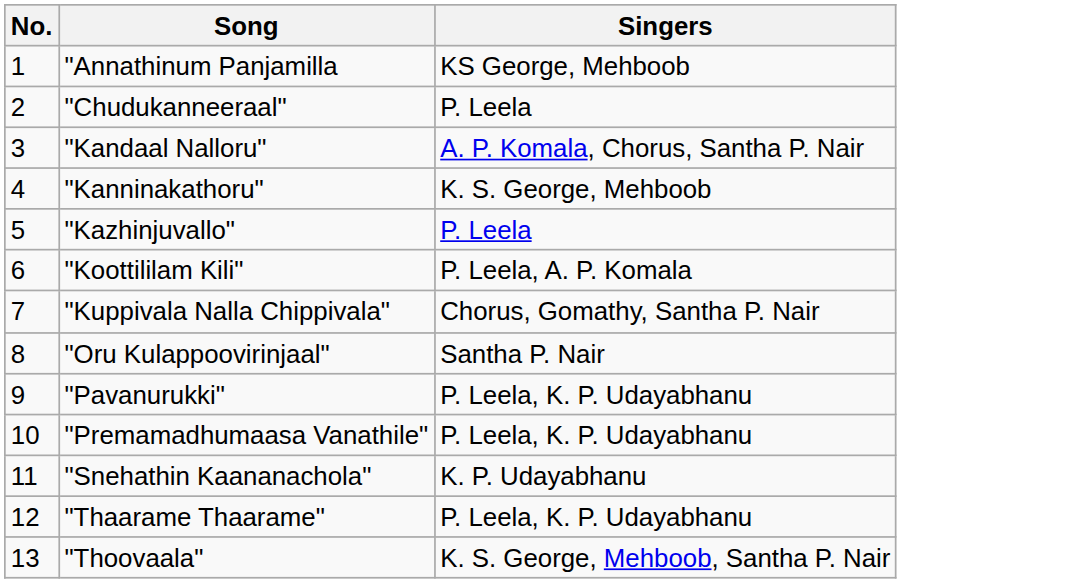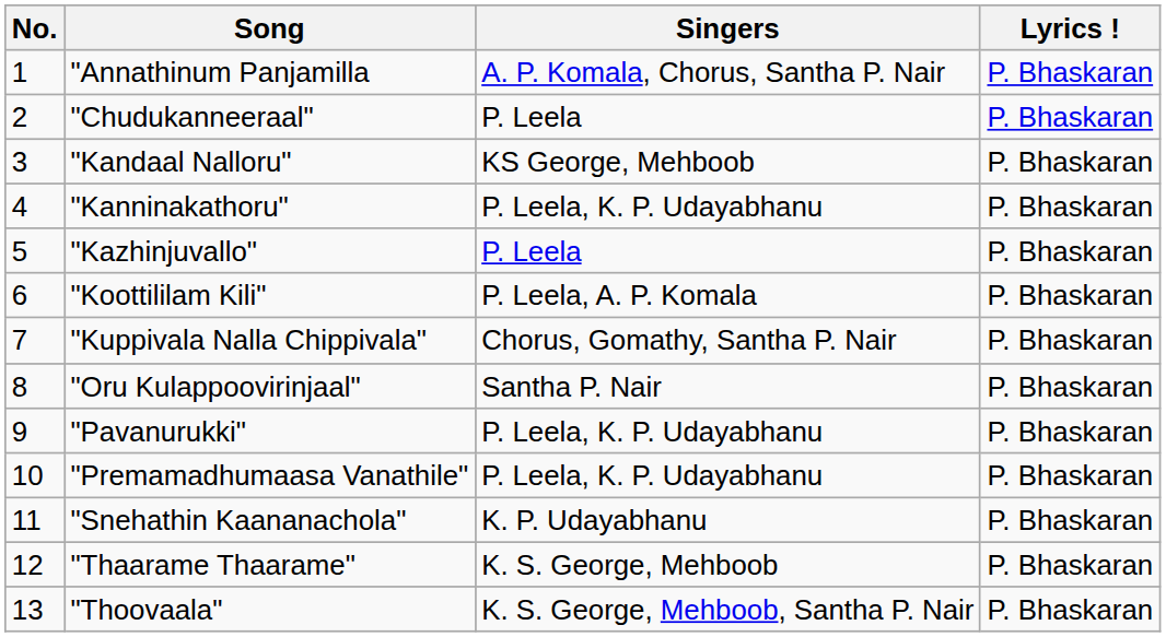 <table class="wikitable" style="font-size:95%;">
 <tr>
 <th>No.</th>
 <th>Song</th>
 <th>Singers</th>
+<th>Lyrics !</th>
 </tr>
 <tr>
 <td>1</td>
 <td>"Annathinum Panjamilla</td>
-<td>KS George, Mehboob</td>
+<td><a href='#'>A. P. Komala</a>, Chorus, Santha P. Nair</td>
+<td><a href='#'>P. Bhaskaran</a></td>
 </tr>
 <tr>
 <td>2</td>
 <td>"Chudukanneeraal"</td>
 <td>P. Leela</td>
+<td><a href='#'>P. Bhaskaran</a></td>
 </tr>
 <tr>
 <td>3</td>
 <td>"Kandaal Nalloru"</td>
-<td><a href='#'>A. P. Komala</a>, Chorus, Santha P. Nair</td>
+<td>KS George, Mehboob</td>
+<td>P. Bhaskaran</td>
 </tr>
 <tr>
 <td>4</td>
 <td>"Kanninakathoru"</td>
-<td>K. S. George, Mehboob</td>
+<td>P. Leela, K. P. Udayabhanu</td>
+<td>P. Bhaskaran</td>
 </tr>
 <tr>
 <td>5</td>
 <td>"Kazhinjuvallo"</td>
 <td><a href='#'>P. Leela</a></td>
+<td>P. Bhaskaran</td>
 </tr>
 <tr>
 <td>6</td>
 <td>"Koottililam Kili"</td>
 <td>P. Leela, A. P. Komala</td>
+<td>P. Bhaskaran</td>
 </tr>
 <tr>
 <td>7</td>
 <td>"Kuppivala Nalla Chippivala"</td>
 <td>Chorus, Gomathy, Santha P. Nair</td>
+<td>P. Bhaskaran</td>
 </tr>
 <tr>
 <td>8</td>
 <td>"Oru Kulappoovirinjaal"</td>
 <td>Santha P. Nair</td>
+<td>P. Bhaskaran</td>
 </tr>
 <tr>
 <td>9</td>
 <td>"Pavanurukki"</td>
 <td>P. Leela, K. P. Udayabhanu</td>
+<td>P. Bhaskaran</td>
 </tr>
 <tr>
 <td>10</td>
 <td>"Premamadhumaasa Vanathile"</td>
 <td>P. Leela, K. P. Udayabhanu</td>
+<td>P. Bhaskaran</td>
 </tr>
 <tr>
 <td>11</td>
 <td>"Snehathin Kaananachola"</td>
 <td>K. P. Udayabhanu</td>
+<td>P. Bhaskaran</td>
 </tr>
 <tr>
 <td>12</td>
 <td>"Thaarame Thaarame"</td>
-<td>P. Leela, K. P. Udayabhanu</td>
+<td>K. S. George, Mehboob</td>
+<td>P. Bhaskaran</td>
 </tr>
 <tr>
 <td>13</td>
 <td>"Thoovaala"</td>
 <td>K. S. George, <a href='#'>Mehboob</a>, Santha P. Nair</td>
+<td>P. Bhaskaran</td>
 </tr>
 </table>
